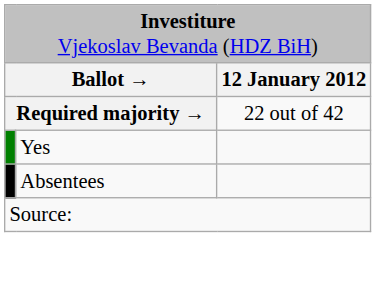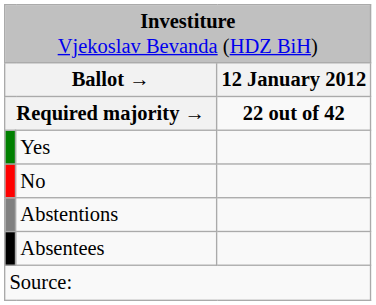 <table class="wikitable" style="text-align:center; font-size:95%;">
 <tr>
 <td colspan="3" align="center" bgcolor="#C0C0C0"><strong>Investiture</strong> <br> <a href='#'>Vjekoslav Bevanda</a> (<a href='#'>HDZ BiH</a>)</td>
 </tr>
 <tr>
 <th colspan="2" width="150px">Ballot →</th>
 <th>12 January 2012</th>
 </tr>
 <tr>
 <th colspan="2">Required majority →</th>
-<td>22 out of 42 </td>
+<td><strong>22 out of 42 </strong></td>
 </tr>
 <tr>
 <th width="1px" style="background:green;"></th>
 <td align="left">Yes</td>
+<td></td>
+</tr>
+<tr>
+<th style="background:red;"></th>
+<td align="left">No</td>
+<td></td>
+</tr>
+<tr>
+<th style="background:gray;"></th>
+<td align="left">Abstentions</td>
 <td></td>
 </tr>
 <tr>
 <th style="background:black;"></th>
 <td align="left">Absentees</td>
 <td></td>
 </tr>
 <tr>
 <td align="left" colspan="3">Source:</td>
 </tr>
 </table>
